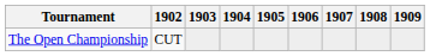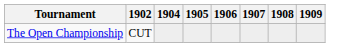 <table class="wikitable" style="font-size:95%;text-align:center;">
 <tr>
 <th>Tournament</th>
 <th>1902</th>
-<th>1903</th>
 <th>1904</th>
 <th>1905</th>
 <th>1906</th>
 <th>1907</th>
 <th>1908</th>
 <th>1909</th>
 </tr>
 <tr>
 <td align=left><a href='#'>The Open Championship</a></td>
 <td>CUT</td>
 <td style="background:#eeeeee;"></td>
 <td style="background:#eeeeee;"></td>
 <td style="background:#eeeeee;"></td>
 <td style="background:#eeeeee;"></td>
 <td style="background:#eeeeee;"></td>
 <td style="background:#eeeeee;"></td>
-<td style="background:#eeeeee;"></td>
 </tr>
 </table>
